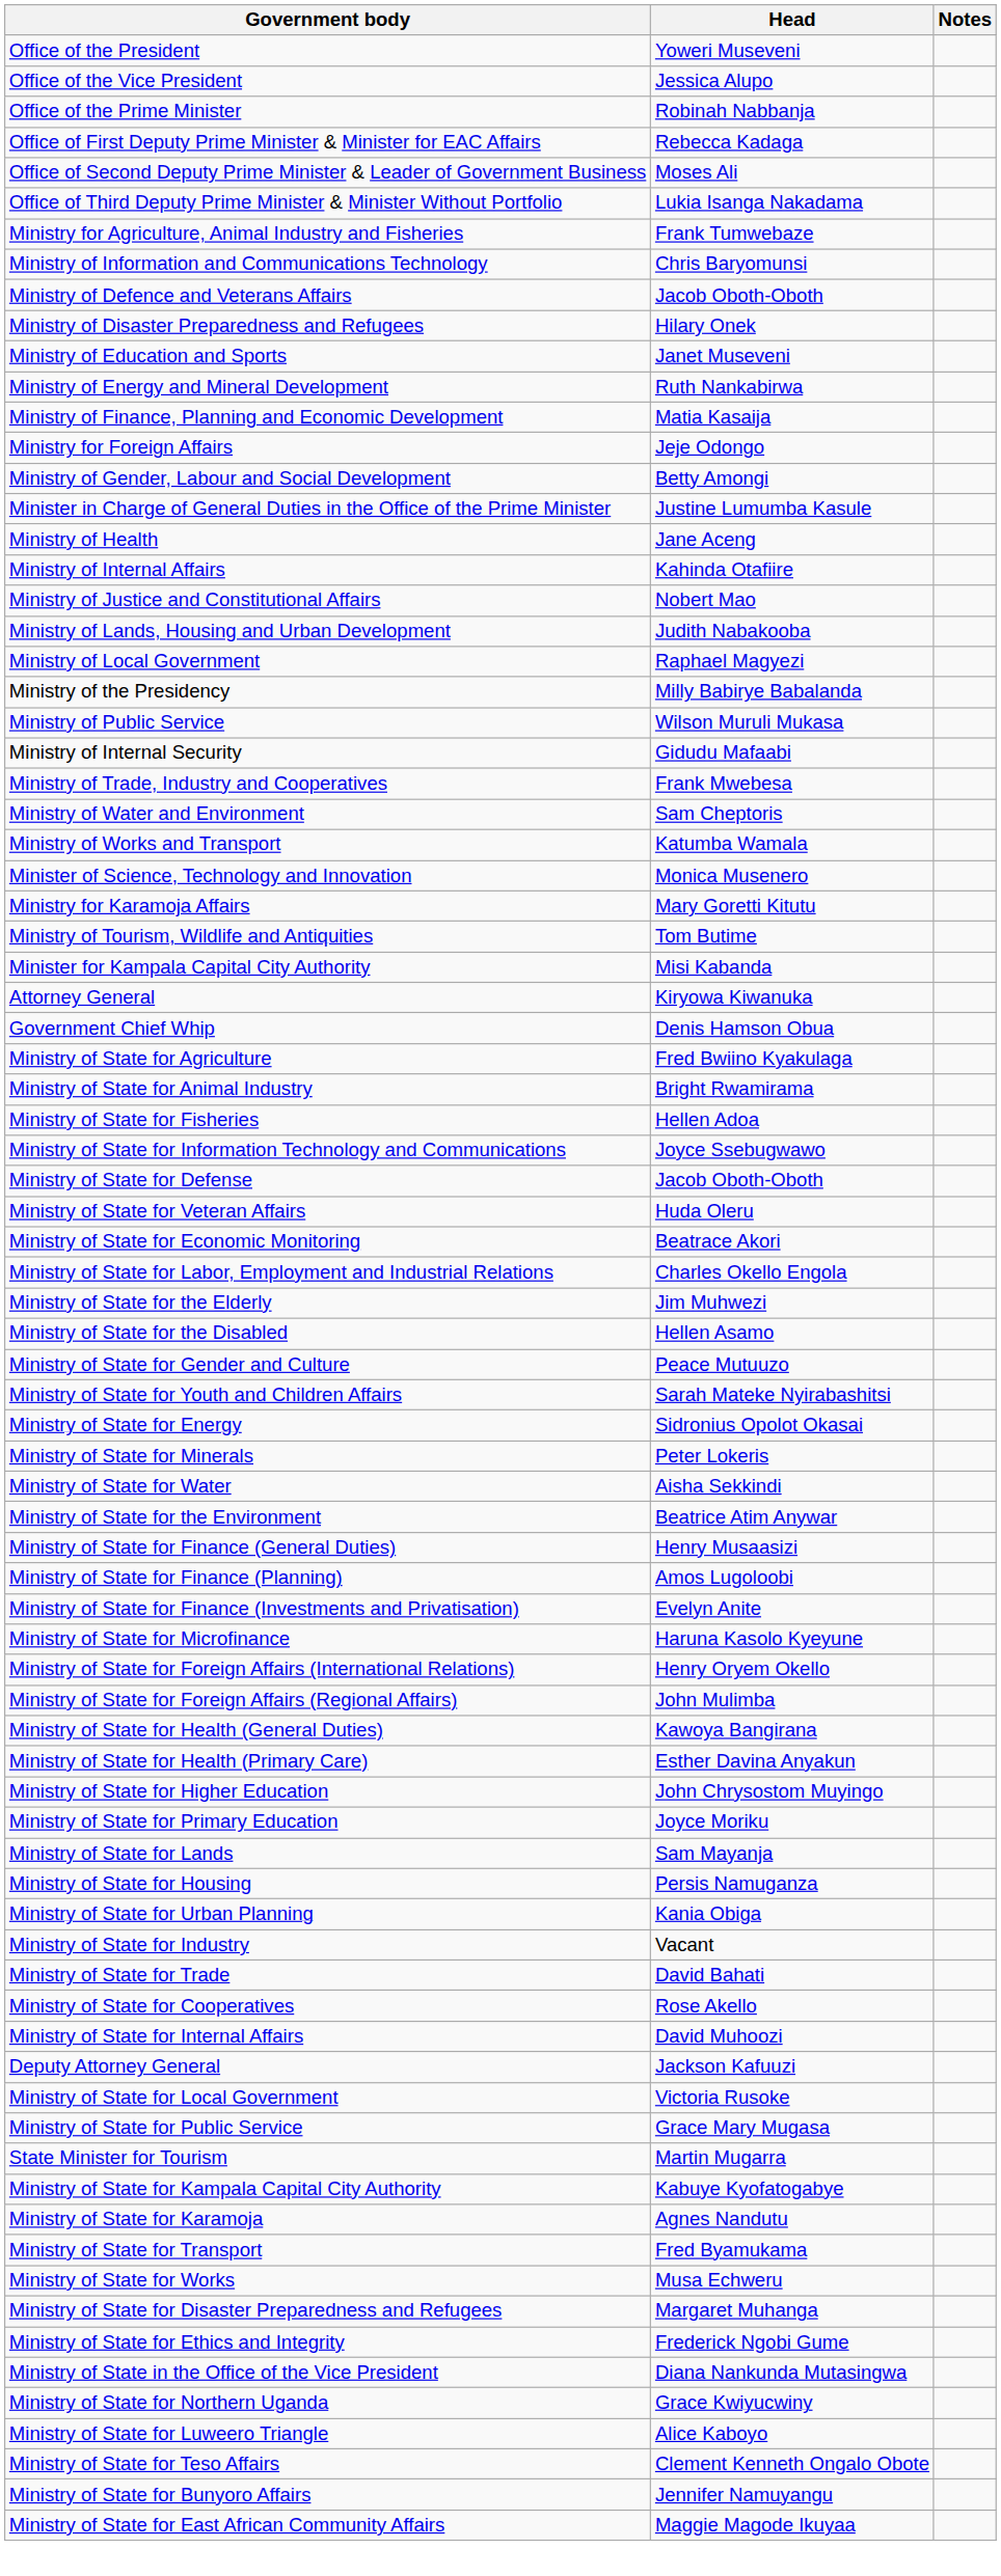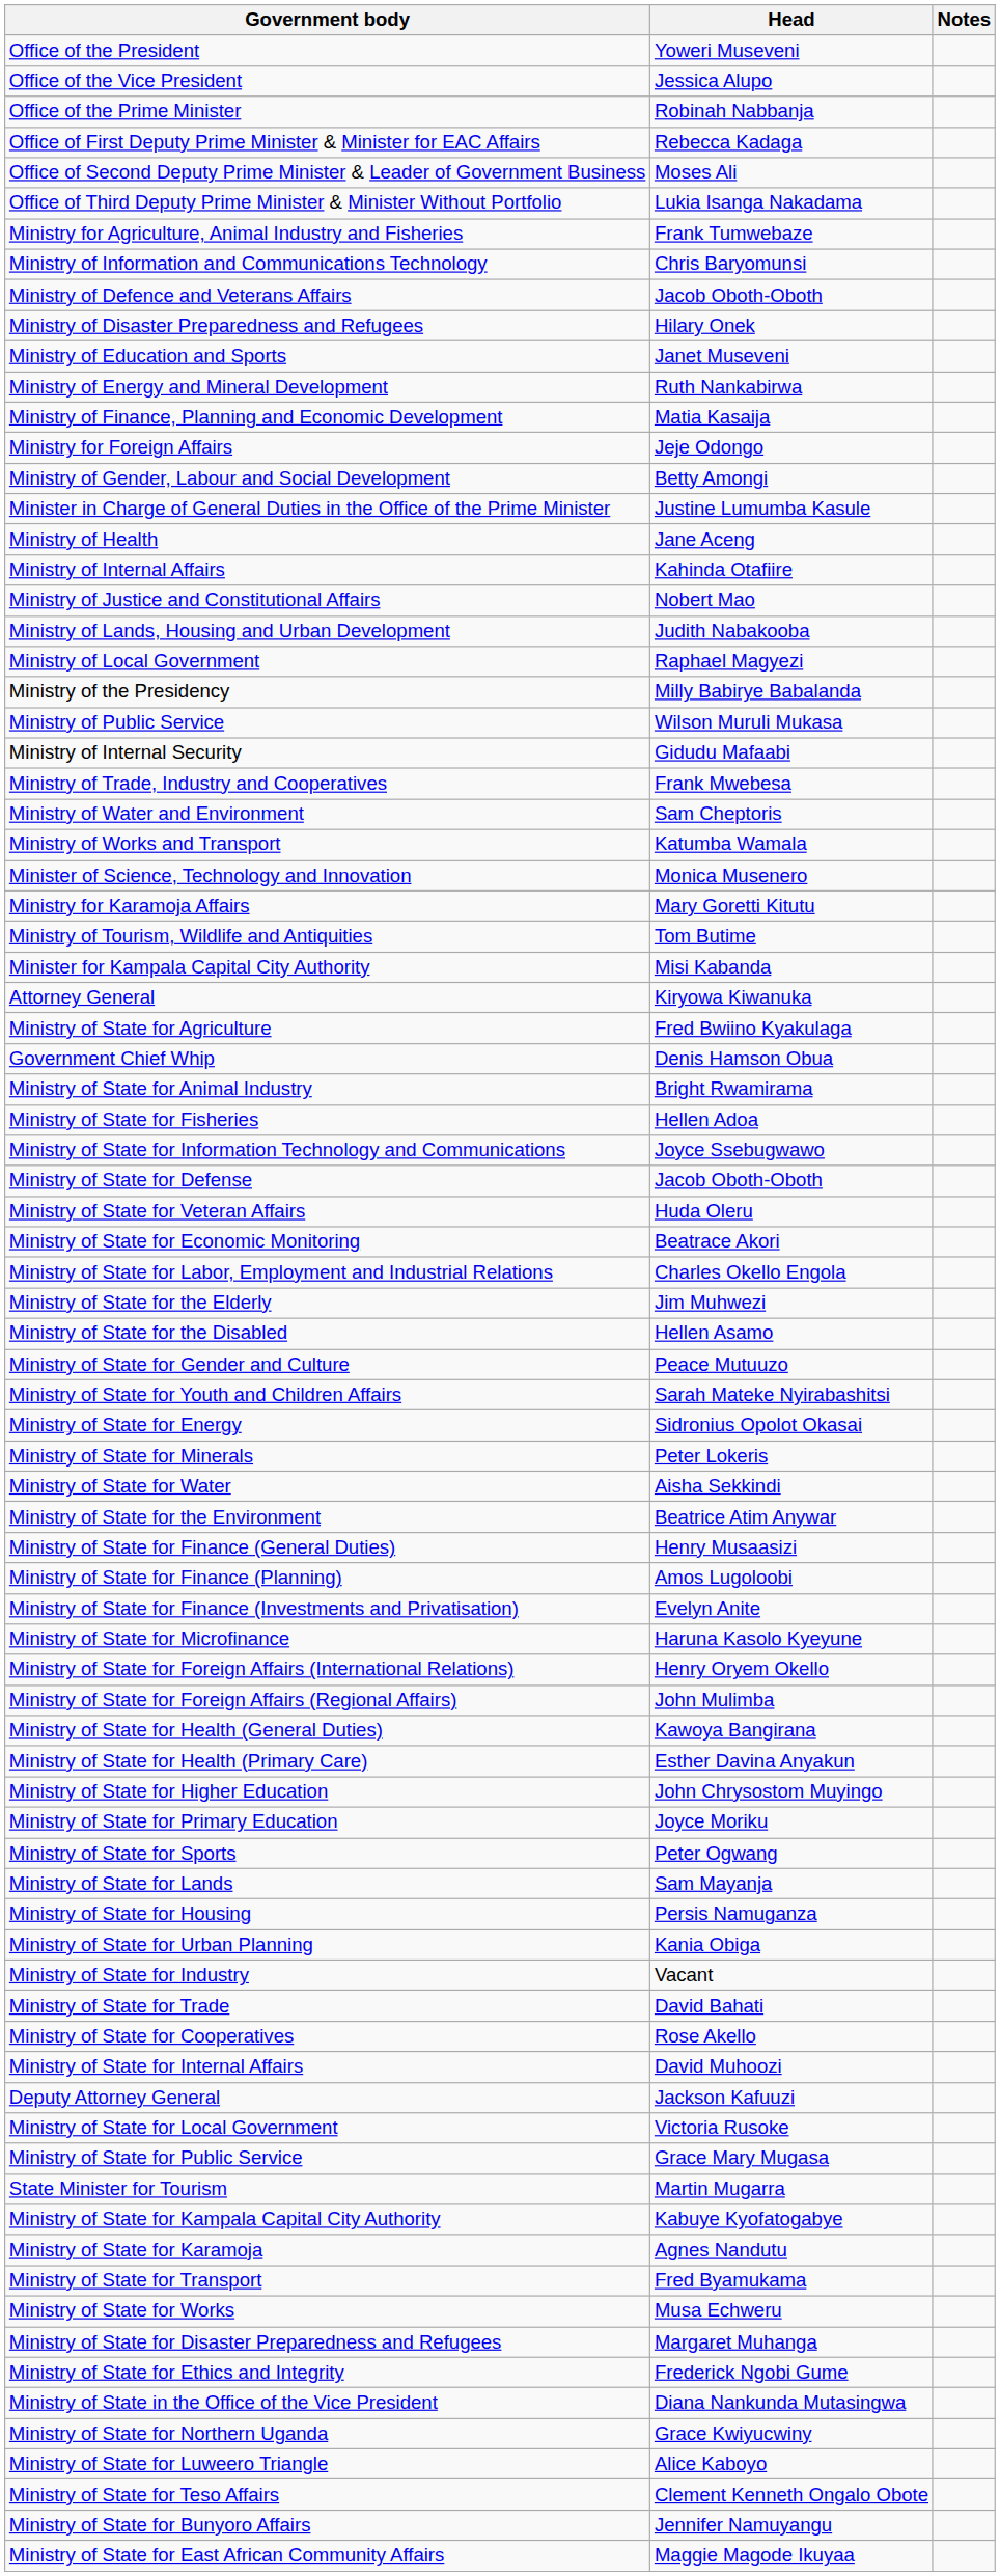 <table class="wikitable">
 <tr>
 <th>Government body</th>
 <th>Head</th>
 <th>Notes</th>
 </tr>
 <tr>
 <td><a href='#'>Office of the President</a></td>
 <td><a href='#'>Yoweri Museveni</a></td>
 <td></td>
 </tr>
 <tr>
 <td><a href='#'>Office of the Vice President</a></td>
 <td><a href='#'>Jessica Alupo</a></td>
 <td></td>
 </tr>
 <tr>
 <td><a href='#'>Office of the Prime Minister</a></td>
 <td><a href='#'>Robinah Nabbanja</a></td>
 <td></td>
 </tr>
 <tr>
 <td><a href='#'>Office of First Deputy Prime Minister</a> & <a href='#'>Minister for EAC Affairs</a></td>
 <td><a href='#'>Rebecca Kadaga</a></td>
 <td></td>
 </tr>
 <tr>
 <td><a href='#'>Office of Second Deputy Prime Minister</a> & <a href='#'>Leader of Government Business</a></td>
 <td><a href='#'>Moses Ali</a></td>
 <td></td>
 </tr>
 <tr>
 <td><a href='#'>Office of Third Deputy Prime Minister</a> & <a href='#'>Minister Without Portfolio</a></td>
 <td><a href='#'>Lukia Isanga Nakadama</a></td>
 <td></td>
 </tr>
 <tr>
 <td><a href='#'>Ministry for Agriculture, Animal Industry and Fisheries</a></td>
 <td><a href='#'>Frank Tumwebaze</a></td>
 <td></td>
 </tr>
 <tr>
 <td><a href='#'>Ministry of Information and Communications Technology</a></td>
 <td><a href='#'>Chris Baryomunsi</a></td>
 <td></td>
 </tr>
 <tr>
 <td><a href='#'>Ministry of Defence and Veterans Affairs</a></td>
 <td><a href='#'>Jacob Oboth-Oboth</a></td>
 <td></td>
 </tr>
 <tr>
 <td><a href='#'> Ministry of Disaster Preparedness and Refugees</a></td>
 <td><a href='#'>Hilary Onek</a></td>
 <td></td>
 </tr>
 <tr>
 <td><a href='#'>Ministry of Education and Sports</a></td>
 <td><a href='#'>Janet Museveni</a></td>
 <td></td>
 </tr>
 <tr>
 <td><a href='#'>Ministry of Energy and Mineral Development</a></td>
 <td><a href='#'>Ruth Nankabirwa</a></td>
 <td></td>
 </tr>
 <tr>
 <td><a href='#'>Ministry of Finance, Planning and Economic Development</a></td>
 <td><a href='#'>Matia Kasaija</a></td>
 <td></td>
 </tr>
 <tr>
 <td><a href='#'>Ministry for Foreign Affairs</a></td>
 <td><a href='#'>Jeje Odongo</a></td>
 <td></td>
 </tr>
 <tr>
 <td><a href='#'> Ministry of Gender, Labour and Social Development</a></td>
 <td><a href='#'>Betty Amongi</a></td>
 <td></td>
 </tr>
 <tr>
 <td><a href='#'>Minister in Charge of General Duties in the Office of the Prime Minister</a></td>
 <td><a href='#'>Justine Lumumba Kasule</a></td>
 <td></td>
 </tr>
 <tr>
 <td><a href='#'>Ministry of Health</a></td>
 <td><a href='#'>Jane Aceng</a></td>
 <td></td>
 </tr>
 <tr>
 <td><a href='#'>Ministry of Internal Affairs</a></td>
 <td><a href='#'>Kahinda Otafiire</a></td>
 <td></td>
 </tr>
 <tr>
 <td><a href='#'> Ministry of Justice and Constitutional Affairs</a></td>
 <td><a href='#'>Nobert Mao</a></td>
 <td></td>
 </tr>
 <tr>
 <td><a href='#'> Ministry of Lands, Housing and Urban Development</a></td>
 <td><a href='#'>Judith Nabakooba</a></td>
 <td></td>
 </tr>
 <tr>
 <td><a href='#'>Ministry of Local Government</a></td>
 <td><a href='#'>Raphael Magyezi</a></td>
 <td></td>
 </tr>
 <tr>
 <td>Ministry of the Presidency</td>
 <td><a href='#'>Milly Babirye Babalanda</a></td>
 <td></td>
 </tr>
 <tr>
 <td><a href='#'>Ministry of Public Service</a></td>
 <td><a href='#'>Wilson Muruli Mukasa</a></td>
 <td></td>
 </tr>
 <tr>
 <td>Ministry of Internal Security</td>
 <td><a href='#'>Gidudu Mafaabi</a></td>
 <td></td>
 </tr>
 <tr>
 <td><a href='#'> Ministry of Trade, Industry and Cooperatives</a></td>
 <td><a href='#'>Frank Mwebesa</a></td>
 <td></td>
 </tr>
 <tr>
 <td><a href='#'>Ministry of Water and Environment</a></td>
 <td><a href='#'>Sam Cheptoris</a></td>
 <td></td>
 </tr>
 <tr>
 <td><a href='#'>Ministry of Works and Transport</a></td>
 <td><a href='#'>Katumba Wamala</a></td>
 <td></td>
 </tr>
 <tr>
 <td><a href='#'> Minister of Science, Technology and Innovation</a></td>
 <td><a href='#'>Monica Musenero</a></td>
 <td></td>
 </tr>
 <tr>
 <td><a href='#'>Ministry for Karamoja Affairs</a></td>
 <td><a href='#'>Mary Goretti Kitutu</a></td>
 <td></td>
 </tr>
 <tr>
 <td><a href='#'> Ministry of Tourism, Wildlife and Antiquities</a></td>
 <td><a href='#'>Tom Butime</a></td>
 <td></td>
 </tr>
 <tr>
 <td><a href='#'>Minister for Kampala Capital City Authority</a></td>
 <td><a href='#'>Misi Kabanda</a></td>
 <td></td>
 </tr>
 <tr>
 <td><a href='#'>Attorney General</a></td>
 <td><a href='#'>Kiryowa Kiwanuka</a></td>
 <td></td>
 </tr>
 <tr>
-<td><a href='#'>Government Chief Whip</a></td>
-<td><a href='#'>Denis Hamson Obua</a></td>
+<td><a href='#'>Ministry of State for Agriculture</a></td>
+<td><a href='#'>Fred Bwiino Kyakulaga</a></td>
 <td></td>
 </tr>
 <tr>
-<td><a href='#'>Ministry of State for Agriculture</a></td>
-<td><a href='#'>Fred Bwiino Kyakulaga</a></td>
+<td><a href='#'>Government Chief Whip</a></td>
+<td><a href='#'>Denis Hamson Obua</a></td>
 <td></td>
 </tr>
 <tr>
 <td><a href='#'>Ministry of State for Animal Industry</a></td>
 <td><a href='#'>Bright Rwamirama</a></td>
 <td></td>
 </tr>
 <tr>
 <td><a href='#'>Ministry of State for Fisheries</a></td>
 <td><a href='#'>Hellen Adoa</a></td>
 <td></td>
 </tr>
 <tr>
 <td><a href='#'>Ministry of State for Information Technology and Communications</a></td>
 <td><a href='#'>Joyce Ssebugwawo</a></td>
 <td></td>
 </tr>
 <tr>
 <td><a href='#'>Ministry of State for Defense</a></td>
 <td><a href='#'>Jacob Oboth-Oboth</a></td>
 <td></td>
 </tr>
 <tr>
 <td><a href='#'>Ministry of State for Veteran Affairs</a></td>
 <td><a href='#'>Huda Oleru</a></td>
 <td></td>
 </tr>
 <tr>
 <td><a href='#'>Ministry of State for Economic Monitoring</a></td>
 <td><a href='#'>Beatrace Akori</a></td>
 <td></td>
 </tr>
 <tr>
 <td><a href='#'> Ministry of State for Labor, Employment and Industrial Relations</a></td>
 <td><a href='#'>Charles Okello Engola</a></td>
 <td></td>
 </tr>
 <tr>
 <td><a href='#'> Ministry of State for the Elderly</a></td>
 <td><a href='#'>Jim Muhwezi</a></td>
 <td></td>
 </tr>
 <tr>
 <td><a href='#'> Ministry of State for the Disabled</a></td>
 <td><a href='#'>Hellen Asamo</a></td>
 <td></td>
 </tr>
 <tr>
 <td><a href='#'> Ministry of State for Gender and Culture</a></td>
 <td><a href='#'>Peace Mutuuzo</a></td>
 <td></td>
 </tr>
 <tr>
 <td><a href='#'> Ministry of State for Youth and Children Affairs</a></td>
 <td><a href='#'>Sarah Mateke Nyirabashitsi</a></td>
 <td></td>
 </tr>
 <tr>
 <td><a href='#'>Ministry of State for Energy</a></td>
 <td><a href='#'>Sidronius Opolot Okasai</a></td>
 <td></td>
 </tr>
 <tr>
 <td><a href='#'>Ministry of State for Minerals</a></td>
 <td><a href='#'>Peter Lokeris</a></td>
 <td></td>
 </tr>
 <tr>
 <td><a href='#'>Ministry of State for Water</a></td>
 <td><a href='#'>Aisha Sekkindi</a></td>
 <td></td>
 </tr>
 <tr>
 <td><a href='#'>Ministry of State for the Environment</a></td>
 <td><a href='#'>Beatrice Atim Anywar</a></td>
 <td></td>
 </tr>
 <tr>
 <td><a href='#'>Ministry of State for Finance (General Duties)</a></td>
 <td><a href='#'>Henry Musaasizi</a></td>
 <td></td>
 </tr>
 <tr>
 <td><a href='#'>Ministry of State for Finance (Planning)</a></td>
 <td><a href='#'>Amos Lugoloobi</a></td>
 <td></td>
 </tr>
 <tr>
 <td><a href='#'>Ministry of State for Finance (Investments and Privatisation)</a></td>
 <td><a href='#'>Evelyn Anite</a></td>
 <td></td>
 </tr>
 <tr>
 <td><a href='#'>Ministry of State for Microfinance</a></td>
 <td><a href='#'>Haruna Kasolo Kyeyune</a></td>
 <td></td>
 </tr>
 <tr>
 <td><a href='#'>Ministry of State for Foreign Affairs (International Relations)</a></td>
 <td><a href='#'>Henry Oryem Okello</a></td>
 <td></td>
 </tr>
 <tr>
 <td><a href='#'>Ministry of State for Foreign Affairs (Regional Affairs)</a></td>
 <td><a href='#'>John Mulimba</a></td>
 <td></td>
 </tr>
 <tr>
 <td><a href='#'>Ministry of State for Health (General Duties)</a></td>
 <td><a href='#'>Kawoya Bangirana</a></td>
 <td></td>
 </tr>
 <tr>
 <td><a href='#'>Ministry of State for Health (Primary Care)</a></td>
 <td><a href='#'>Esther Davina Anyakun</a></td>
 <td></td>
 </tr>
 <tr>
 <td><a href='#'>Ministry of State for Higher Education</a></td>
 <td><a href='#'>John Chrysostom Muyingo</a></td>
 <td></td>
 </tr>
 <tr>
 <td><a href='#'>Ministry of State for Primary Education</a></td>
 <td><a href='#'>Joyce Moriku</a></td>
 <td></td>
 </tr>
 <tr>
+<td><a href='#'>Ministry of State for Sports</a></td>
+<td><a href='#'>Peter Ogwang</a></td>
+<td></td>
+</tr>
+<tr>
 <td><a href='#'> Ministry of State for Lands</a></td>
 <td><a href='#'>Sam Mayanja</a></td>
 <td></td>
 </tr>
 <tr>
 <td><a href='#'> Ministry of State for Housing</a></td>
 <td><a href='#'>Persis Namuganza</a></td>
 <td></td>
 </tr>
 <tr>
 <td><a href='#'> Ministry of State for Urban Planning</a></td>
 <td><a href='#'>Kania Obiga</a></td>
 <td></td>
 </tr>
 <tr>
 <td><a href='#'>Ministry of State for Industry</a></td>
 <td>Vacant</td>
 <td></td>
 </tr>
 <tr>
 <td><a href='#'>Ministry of State for Trade</a></td>
 <td><a href='#'>David Bahati</a></td>
 <td></td>
 </tr>
 <tr>
 <td><a href='#'>Ministry of State for Cooperatives</a></td>
 <td><a href='#'>Rose Akello</a></td>
 <td></td>
 </tr>
 <tr>
 <td><a href='#'>Ministry of State for Internal Affairs</a></td>
 <td><a href='#'>David Muhoozi</a></td>
 <td></td>
 </tr>
 <tr>
 <td><a href='#'>Deputy Attorney General</a></td>
 <td><a href='#'>Jackson Kafuuzi</a></td>
 <td></td>
 </tr>
 <tr>
 <td><a href='#'>Ministry of State for Local Government</a></td>
 <td><a href='#'>Victoria Rusoke</a></td>
 <td></td>
 </tr>
 <tr>
 <td><a href='#'>Ministry of State for Public Service</a></td>
 <td><a href='#'>Grace Mary Mugasa</a></td>
 <td></td>
 </tr>
 <tr>
 <td><a href='#'>State Minister for Tourism</a></td>
 <td><a href='#'>Martin Mugarra</a></td>
 <td></td>
 </tr>
 <tr>
 <td><a href='#'>Ministry of State for Kampala Capital City Authority</a></td>
 <td><a href='#'>Kabuye Kyofatogabye</a></td>
 <td></td>
 </tr>
 <tr>
 <td><a href='#'>Ministry of State for Karamoja</a></td>
 <td><a href='#'>Agnes Nandutu</a></td>
 <td></td>
 </tr>
 <tr>
 <td><a href='#'>Ministry of State for Transport</a></td>
 <td><a href='#'>Fred Byamukama</a></td>
 <td></td>
 </tr>
 <tr>
 <td><a href='#'>Ministry of State for Works</a></td>
 <td><a href='#'>Musa Echweru</a></td>
 <td></td>
 </tr>
 <tr>
 <td><a href='#'> Ministry of State for Disaster Preparedness and Refugees</a></td>
 <td><a href='#'>Margaret Muhanga</a></td>
 <td></td>
 </tr>
 <tr>
 <td><a href='#'>Ministry of State for Ethics and Integrity</a></td>
 <td><a href='#'>Frederick Ngobi Gume</a></td>
 <td></td>
 </tr>
 <tr>
 <td><a href='#'>Ministry of State in the Office of the Vice President</a></td>
 <td><a href='#'>Diana Nankunda Mutasingwa</a></td>
 <td></td>
 </tr>
 <tr>
 <td><a href='#'>Ministry of State for Northern Uganda</a></td>
 <td><a href='#'>Grace Kwiyucwiny</a></td>
 <td></td>
 </tr>
 <tr>
 <td><a href='#'>Ministry of State for Luweero Triangle</a></td>
 <td><a href='#'>Alice Kaboyo</a></td>
 <td></td>
 </tr>
 <tr>
 <td><a href='#'>Ministry of State for Teso Affairs</a></td>
 <td><a href='#'>Clement Kenneth Ongalo Obote</a></td>
 <td></td>
 </tr>
 <tr>
 <td><a href='#'>Ministry of State for Bunyoro Affairs</a></td>
 <td><a href='#'>Jennifer Namuyangu</a></td>
 <td></td>
 </tr>
 <tr>
 <td><a href='#'>Ministry of State for East African Community Affairs</a></td>
 <td><a href='#'>Maggie Magode Ikuyaa</a></td>
 <td></td>
 </tr>
 <tr>
 </tr>
 </table>
